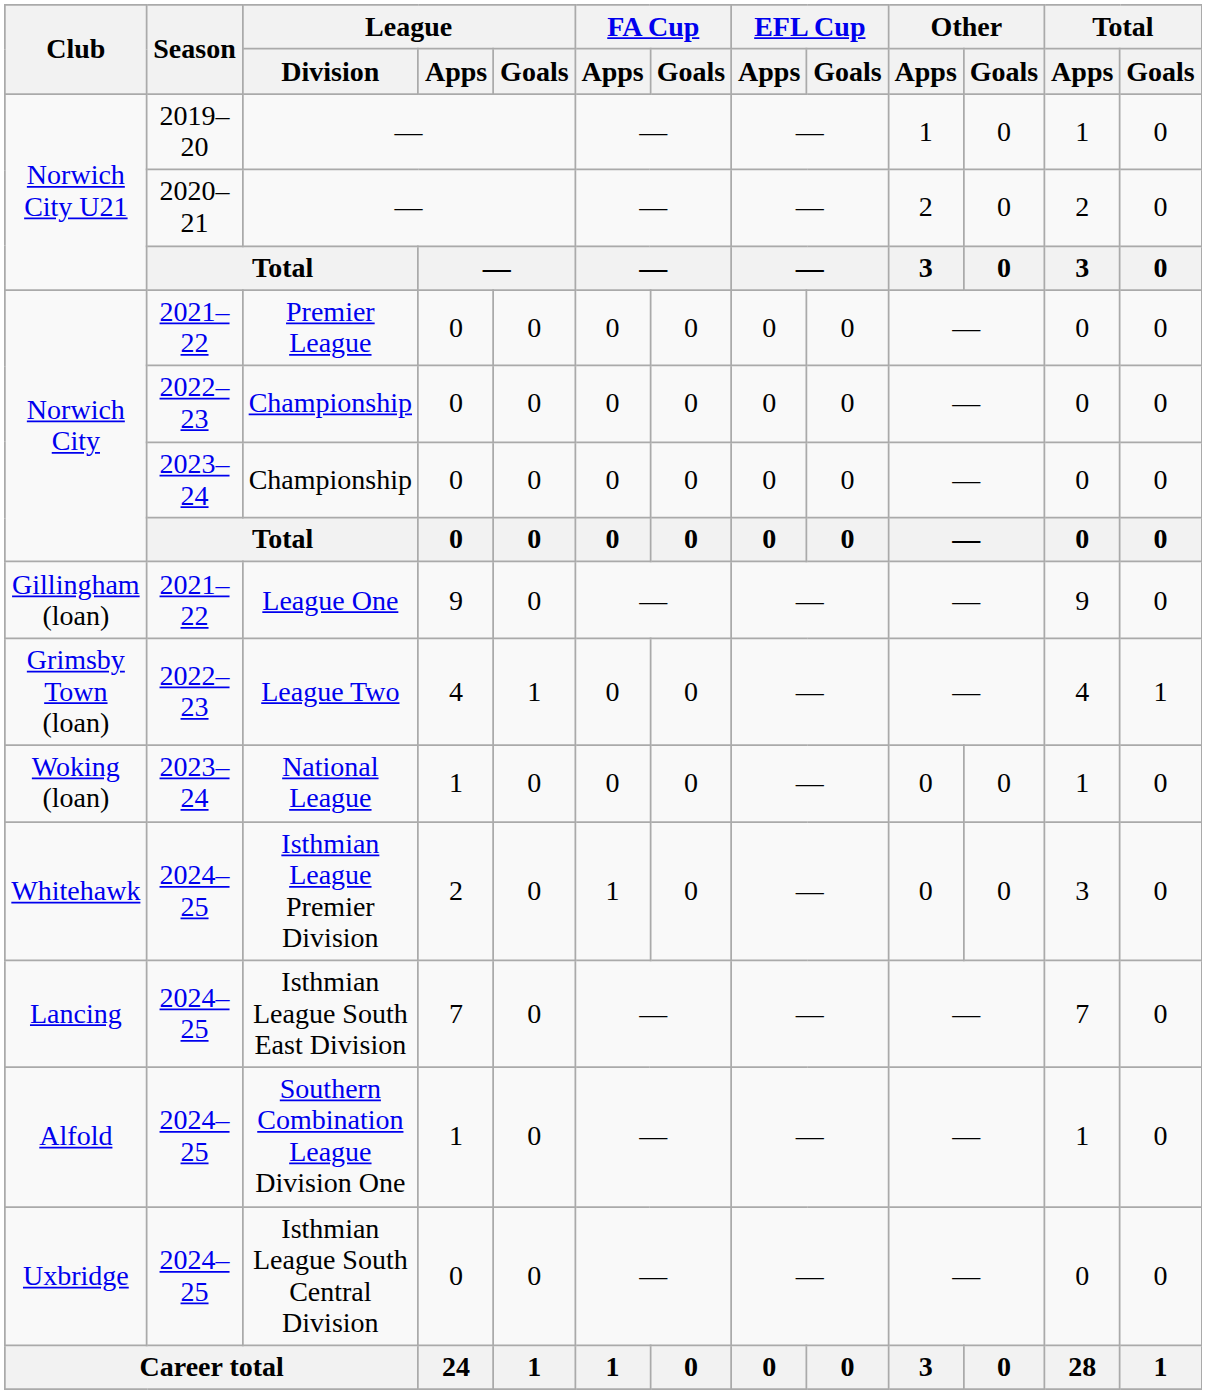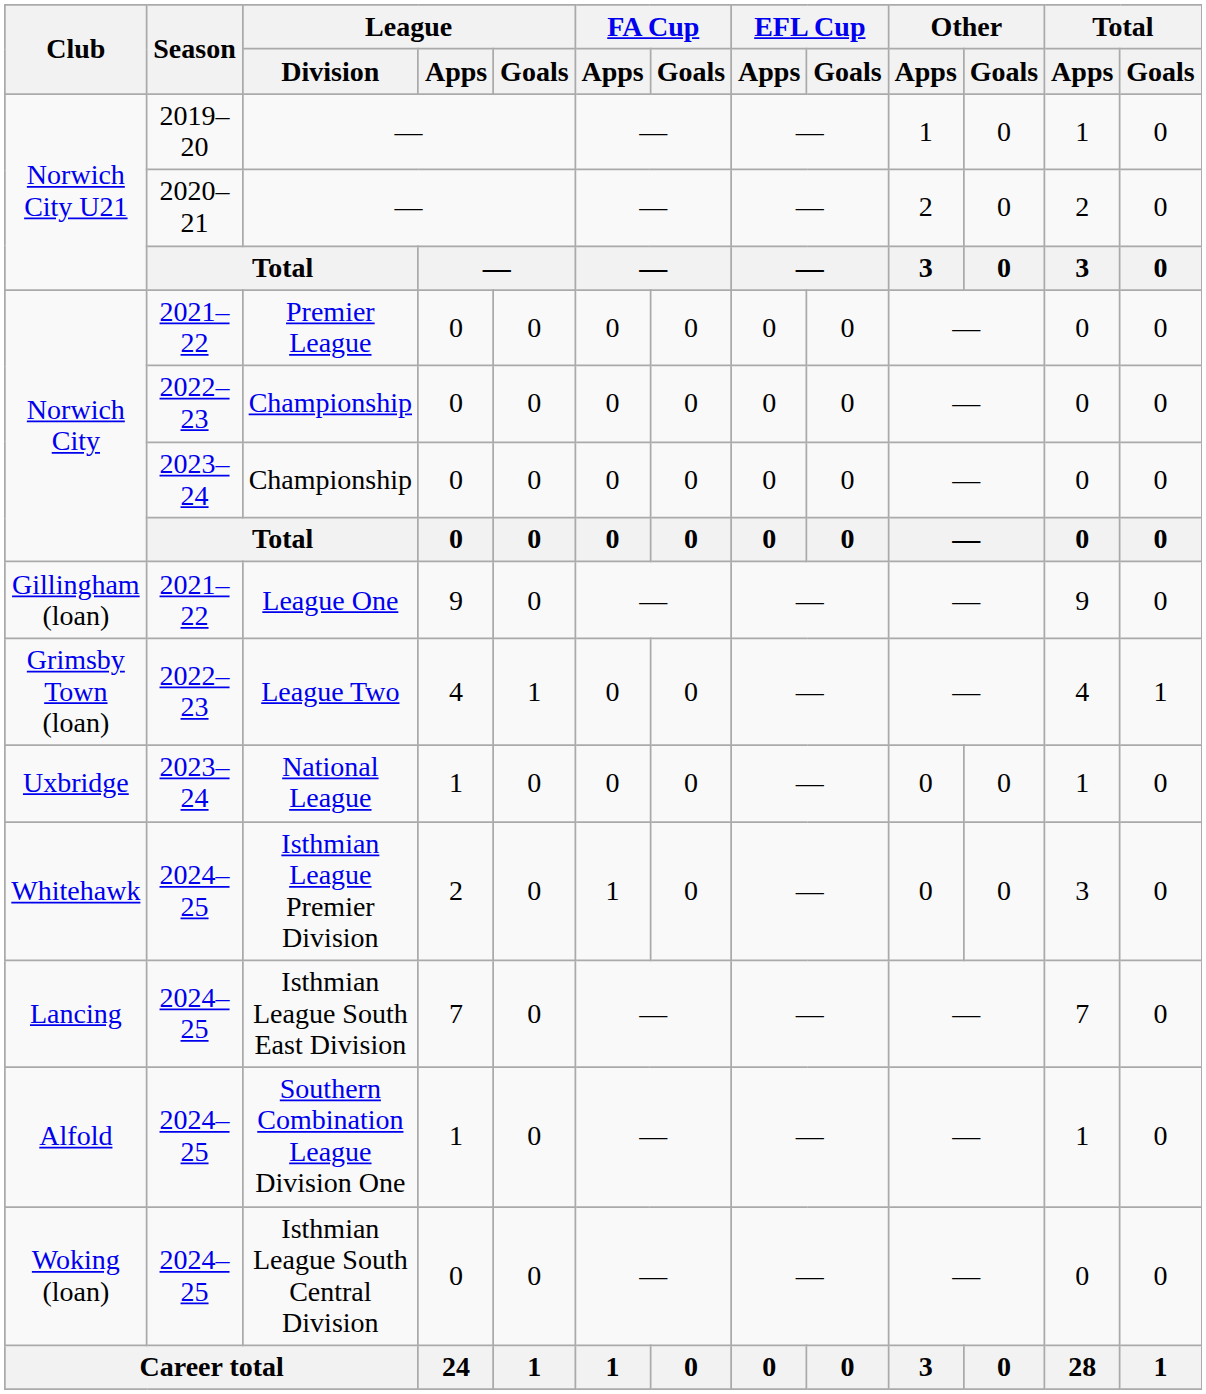 <table class=wikitable style=text-align:center>
 <tr>
 <th rowspan=2>Club</th>
 <th rowspan=2>Season</th>
 <th colspan=3>League</th>
 <th colspan=2><a href='#'>FA Cup</a></th>
 <th colspan=2><a href='#'>EFL Cup</a></th>
 <th colspan=2>Other</th>
 <th colspan=2>Total</th>
 </tr>
 <tr>
 <th>Division</th>
 <th>Apps</th>
 <th>Goals</th>
 <th>Apps</th>
 <th>Goals</th>
 <th>Apps</th>
 <th>Goals</th>
 <th>Apps</th>
 <th>Goals</th>
 <th>Apps</th>
 <th>Goals</th>
 </tr>
 <tr>
 <td rowspan="3"><a href='#'>Norwich City U21</a></td>
 <td>2019–20</td>
 <td colspan=3>—</td>
 <td colspan=2>—</td>
 <td colspan=2>—</td>
 <td>1</td>
 <td>0</td>
 <td>1</td>
 <td>0</td>
 </tr>
 <tr>
 <td>2020–21</td>
 <td colspan=3>—</td>
 <td colspan=2>—</td>
 <td colspan=2>—</td>
 <td>2</td>
 <td>0</td>
 <td>2</td>
 <td>0</td>
 </tr>
 <tr>
 <th colspan=2>Total</th>
 <th colspan=2>—</th>
 <th colspan=2>—</th>
 <th colspan=2>—</th>
 <th>3</th>
 <th>0</th>
 <th>3</th>
 <th>0</th>
 </tr>
 <tr>
 <td rowspan=4><a href='#'>Norwich City</a></td>
 <td><a href='#'>2021–22</a></td>
 <td><a href='#'>Premier League</a></td>
 <td>0</td>
 <td>0</td>
 <td>0</td>
 <td>0</td>
 <td>0</td>
 <td>0</td>
 <td colspan=2>—</td>
 <td>0</td>
 <td>0</td>
 </tr>
 <tr>
 <td><a href='#'>2022–23</a></td>
 <td><a href='#'>Championship</a></td>
 <td>0</td>
 <td>0</td>
 <td>0</td>
 <td>0</td>
 <td>0</td>
 <td>0</td>
 <td colspan=2>—</td>
 <td>0</td>
 <td>0</td>
 </tr>
 <tr>
 <td><a href='#'>2023–24</a></td>
 <td>Championship</td>
 <td>0</td>
 <td>0</td>
 <td>0</td>
 <td>0</td>
 <td>0</td>
 <td>0</td>
 <td colspan=2>—</td>
 <td>0</td>
 <td>0</td>
 </tr>
 <tr>
 <th colspan=2>Total</th>
 <th>0</th>
 <th>0</th>
 <th>0</th>
 <th>0</th>
 <th>0</th>
 <th>0</th>
 <th colspan=2>—</th>
 <th>0</th>
 <th>0</th>
 </tr>
 <tr>
 <td><a href='#'>Gillingham</a> (loan)</td>
 <td><a href='#'>2021–22</a></td>
 <td><a href='#'>League One</a></td>
 <td>9</td>
 <td>0</td>
 <td colspan=2>—</td>
 <td colspan=2>—</td>
 <td colspan=2>—</td>
 <td>9</td>
 <td>0</td>
 </tr>
 <tr>
 <td><a href='#'>Grimsby Town</a> (loan)</td>
 <td><a href='#'>2022–23</a></td>
 <td><a href='#'>League Two</a></td>
 <td>4</td>
 <td>1</td>
 <td>0</td>
 <td>0</td>
 <td colspan=2>—</td>
 <td colspan=2>—</td>
 <td>4</td>
 <td>1</td>
 </tr>
 <tr>
-<td><a href='#'>Woking</a> (loan)</td>
+<td><a href='#'>Uxbridge</a></td>
 <td><a href='#'>2023–24</a></td>
 <td><a href='#'>National League</a></td>
 <td>1</td>
 <td>0</td>
 <td>0</td>
 <td>0</td>
 <td colspan=2>—</td>
 <td>0</td>
 <td>0</td>
 <td>1</td>
 <td>0</td>
 </tr>
 <tr>
 <td><a href='#'>Whitehawk</a></td>
 <td><a href='#'>2024–25</a></td>
 <td><a href='#'>Isthmian League</a> Premier Division</td>
 <td>2</td>
 <td>0</td>
 <td>1</td>
 <td>0</td>
 <td colspan=2>—</td>
 <td>0</td>
 <td>0</td>
 <td>3</td>
 <td>0</td>
 </tr>
 <tr>
 <td><a href='#'>Lancing</a></td>
 <td><a href='#'>2024–25</a></td>
 <td>Isthmian League South East Division</td>
 <td>7</td>
 <td>0</td>
 <td colspan=2>—</td>
 <td colspan=2>—</td>
 <td colspan=2>—</td>
 <td>7</td>
 <td>0</td>
 </tr>
 <tr>
 <td><a href='#'>Alfold</a></td>
 <td><a href='#'>2024–25</a></td>
 <td><a href='#'>Southern Combination League</a> Division One</td>
 <td>1</td>
 <td>0</td>
 <td colspan=2>—</td>
 <td colspan=2>—</td>
 <td colspan=2>—</td>
 <td>1</td>
 <td>0</td>
 </tr>
 <tr>
-<td><a href='#'>Uxbridge</a></td>
+<td><a href='#'>Woking</a> (loan)</td>
 <td><a href='#'>2024–25</a></td>
 <td>Isthmian League South Central Division</td>
 <td>0</td>
 <td>0</td>
 <td colspan=2>—</td>
 <td colspan=2>—</td>
 <td colspan=2>—</td>
 <td>0</td>
 <td>0</td>
 </tr>
 <tr>
 <th colspan=3>Career total</th>
 <th>24</th>
 <th>1</th>
 <th>1</th>
 <th>0</th>
 <th>0</th>
 <th>0</th>
 <th>3</th>
 <th>0</th>
 <th>28</th>
 <th>1</th>
 </tr>
 </table>
